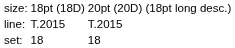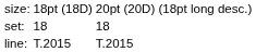 <table style="margin-left:40px;">
 <tr>
 <td>size:</td>
 <td>18pt (18D)</td>
 <td>20pt (20D) (18pt long desc.)</td>
 </tr>
 <tr>
+<td>set:</td>
+<td>18</td>
+<td>18</td>
+</tr>
+<tr>
 <td>line:</td>
 <td>T.2015</td>
 <td>T.2015</td>
 </tr>
-<tr>
-<td>set:</td>
-<td>18</td>
-<td>18</td>
-</tr>
 </table>
